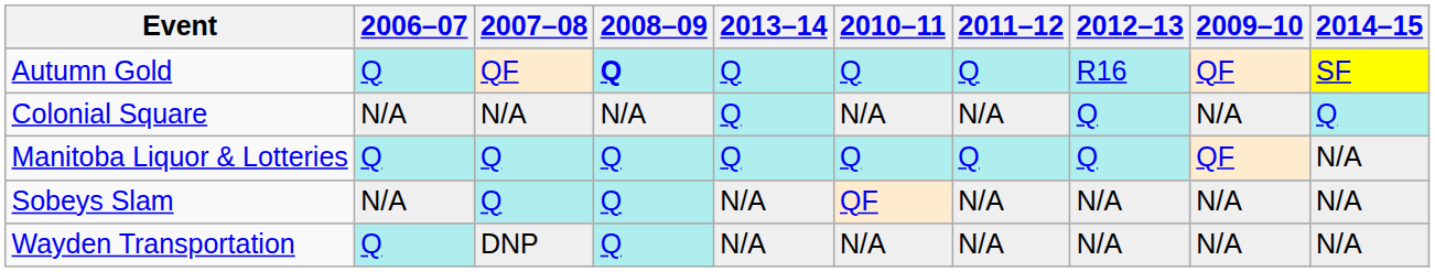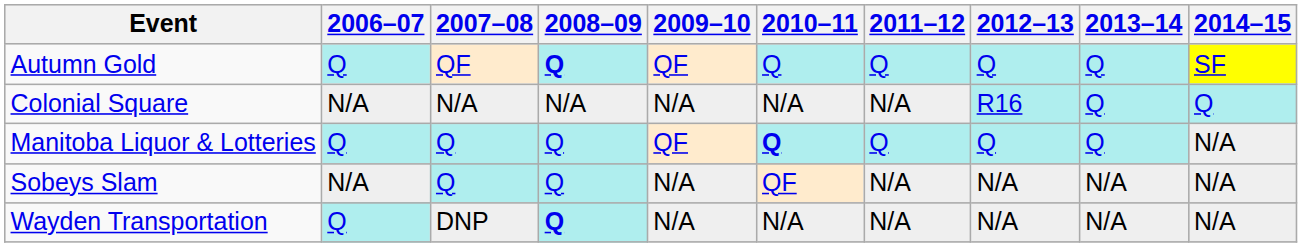 <table class="wikitable" border="1">
 <tr>
 <th>Event</th>
 <th><a href='#'>2006–07</a></th>
 <th><a href='#'>2007–08</a></th>
 <th><a href='#'>2008–09</a></th>
-<th><a href='#'>2013–14</a></th>
+<th><a href='#'>2009–10</a></th>
 <th><a href='#'>2010–11</a></th>
 <th><a href='#'>2011–12</a></th>
 <th><a href='#'>2012–13</a></th>
-<th><a href='#'>2009–10</a></th>
+<th><a href='#'>2013–14</a></th>
 <th><a href='#'>2014–15</a></th>
 </tr>
 <tr>
 <td><a href='#'>Autumn Gold</a></td>
 <td style="background:#afeeee;"><a href='#'>Q</a></td>
 <td style="background:#ffebcd;"><a href='#'>QF</a></td>
 <td style="background:#afeeee;"><strong><a href='#'>Q</a></strong></td>
+<td style="background:#ffebcd;"><a href='#'>QF</a></td>
 <td style="background:#afeeee;"><a href='#'>Q</a></td>
 <td style="background:#afeeee;"><a href='#'>Q</a></td>
 <td style="background:#afeeee;"><a href='#'>Q</a></td>
-<td style="background:#afeeee;"><a href='#'>R16</a></td>
-<td style="background:#ffebcd;"><a href='#'>QF</a></td>
+<td style="background:#afeeee;"><a href='#'>Q</a></td>
 <td style="background:yellow;"><a href='#'>SF</a></td>
 </tr>
 <tr>
 <td><a href='#'>Colonial Square</a></td>
 <td style="background:#EFEFEF;">N/A</td>
 <td style="background:#EFEFEF;">N/A</td>
 <td style="background:#EFEFEF;">N/A</td>
-<td style="background:#afeeee;"><a href='#'>Q</a></td>
 <td style="background:#EFEFEF;">N/A</td>
 <td style="background:#EFEFEF;">N/A</td>
+<td style="background:#EFEFEF;">N/A</td>
+<td style="background:#afeeee;"><a href='#'>R16</a></td>
 <td style="background:#afeeee;"><a href='#'>Q</a></td>
-<td style="background:#EFEFEF;">N/A</td>
 <td style="background:#afeeee;"><a href='#'>Q</a></td>
 </tr>
 <tr>
 <td><a href='#'>Manitoba Liquor & Lotteries</a></td>
 <td style="background:#afeeee;"><a href='#'>Q</a></td>
 <td style="background:#afeeee;"><a href='#'>Q</a></td>
 <td style="background:#afeeee;"><a href='#'>Q</a></td>
+<td style="background:#ffebcd;"><a href='#'>QF</a></td>
+<td style="background:#afeeee;"><strong><a href='#'>Q</a></strong></td>
 <td style="background:#afeeee;"><a href='#'>Q</a></td>
 <td style="background:#afeeee;"><a href='#'>Q</a></td>
 <td style="background:#afeeee;"><a href='#'>Q</a></td>
-<td style="background:#afeeee;"><a href='#'>Q</a></td>
-<td style="background:#ffebcd;"><a href='#'>QF</a></td>
 <td style="background:#EFEFEF;">N/A</td>
 </tr>
 <tr>
 <td><a href='#'>Sobeys Slam</a></td>
 <td style="background:#EFEFEF;">N/A</td>
 <td style="background:#afeeee;"><a href='#'>Q</a></td>
 <td style="background:#afeeee;"><a href='#'>Q</a></td>
 <td style="background:#EFEFEF;">N/A</td>
 <td style="background:#ffebcd;"><a href='#'>QF</a></td>
 <td style="background:#EFEFEF;">N/A</td>
 <td style="background:#EFEFEF;">N/A</td>
 <td style="background:#EFEFEF;">N/A</td>
 <td style="background:#EFEFEF;">N/A</td>
 </tr>
 <tr>
 <td><a href='#'>Wayden Transportation</a></td>
 <td style="background:#afeeee;"><a href='#'>Q</a></td>
 <td style="background:#EFEFEF;">DNP</td>
-<td style="background:#afeeee;"><a href='#'>Q</a></td>
+<td style="background:#afeeee;"><strong><a href='#'>Q</a></strong></td>
 <td style="background:#EFEFEF;">N/A</td>
 <td style="background:#EFEFEF;">N/A</td>
 <td style="background:#EFEFEF;">N/A</td>
 <td style="background:#EFEFEF;">N/A</td>
 <td style="background:#EFEFEF;">N/A</td>
 <td style="background:#EFEFEF;">N/A</td>
 </tr>
 </table>
